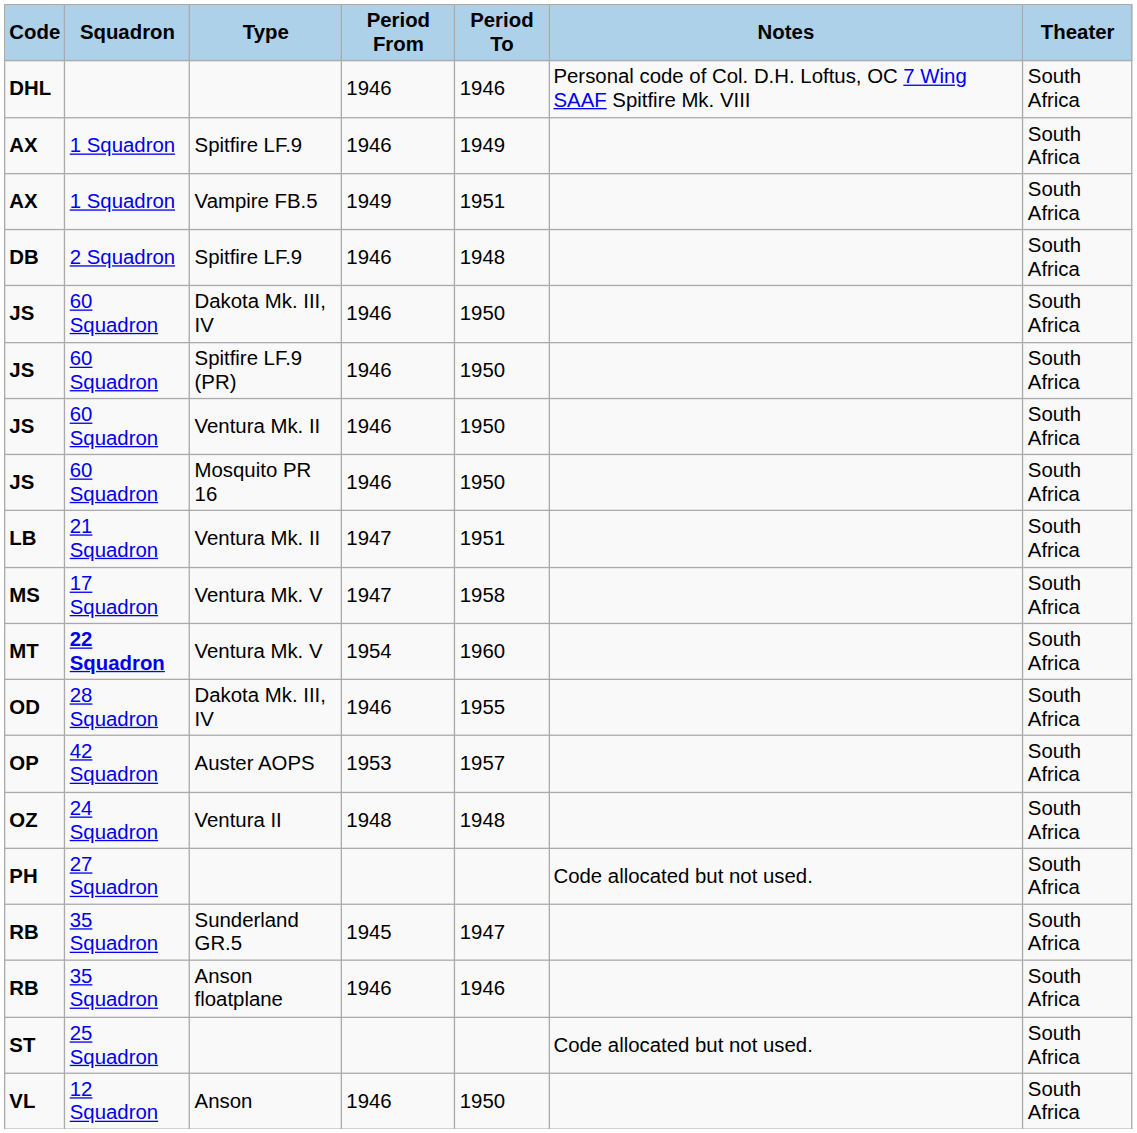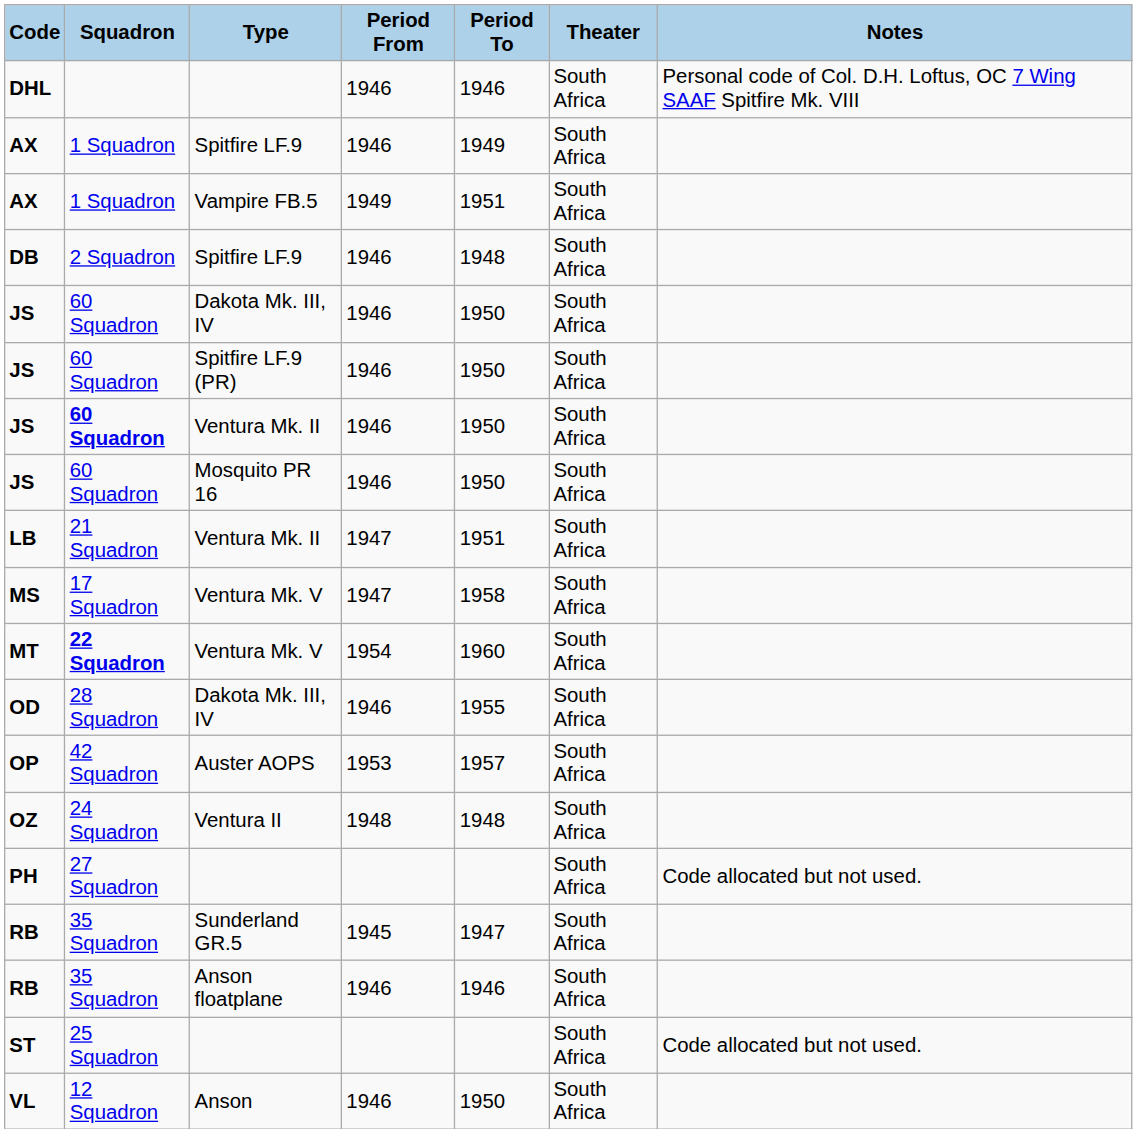 <table class="wikitable sortable" style="font-size:98%;">
 <tr>
 <th style="background-color: #ACD1E9;" "text-align: left;">Code</th>
 <th style="background-color: #ACD1E9;" "text-align: left;">Squadron</th>
 <th style="background-color: #ACD1E9;" "text-align: left;">Type</th>
 <th style="background-color: #ACD1E9;" "text-align: left;"  class="unsortable">Period From</th>
 <th style="background-color: #ACD1E9;" "text-align: left;"  class="unsortable">Period To</th>
+<th style="background-color: #ACD1E9;" "text-align: left;">Theater</th>
 <th style="background-color: #ACD1E9;" "text-align: left;" class="unsortable">Notes</th>
-<th style="background-color: #ACD1E9;" "text-align: left;">Theater</th>
 </tr>
 <tr>
 <td><strong>DHL</strong></td>
 <td></td>
 <td></td>
 <td>1946</td>
 <td>1946</td>
+<td>South Africa</td>
 <td>Personal code of Col. D.H. Loftus, OC <a href='#'>7 Wing SAAF</a> Spitfire Mk. VIII</td>
-<td>South Africa</td>
 </tr>
 <tr>
 <td><strong>AX</strong></td>
 <td><a href='#'>1 Squadron</a></td>
 <td>Spitfire LF.9</td>
 <td>1946</td>
 <td>1949</td>
+<td>South Africa</td>
 <td></td>
-<td>South Africa</td>
 </tr>
 <tr>
 <td><strong>AX</strong></td>
 <td><a href='#'>1 Squadron</a></td>
 <td>Vampire FB.5</td>
 <td>1949</td>
 <td>1951</td>
+<td>South Africa</td>
 <td></td>
-<td>South Africa</td>
 </tr>
 <tr>
 <td><strong>DB</strong></td>
 <td><a href='#'>2 Squadron</a></td>
 <td>Spitfire LF.9</td>
 <td>1946</td>
 <td>1948</td>
+<td>South Africa</td>
 <td></td>
-<td>South Africa</td>
 </tr>
 <tr>
 <td><strong>JS</strong></td>
 <td><a href='#'>60 Squadron</a></td>
 <td>Dakota Mk. III, IV</td>
 <td>1946</td>
 <td>1950</td>
+<td>South Africa</td>
 <td></td>
-<td>South Africa</td>
 </tr>
 <tr>
 <td><strong>JS</strong></td>
 <td><a href='#'>60 Squadron</a></td>
 <td>Spitfire LF.9 (PR)</td>
 <td>1946</td>
 <td>1950</td>
+<td>South Africa</td>
 <td></td>
-<td>South Africa</td>
 </tr>
 <tr>
 <td><strong>JS</strong></td>
-<td><a href='#'>60 Squadron</a></td>
+<td><strong><a href='#'>60 Squadron</a></strong></td>
 <td>Ventura Mk. II</td>
 <td>1946</td>
 <td>1950</td>
+<td>South Africa</td>
 <td></td>
-<td>South Africa</td>
 </tr>
 <tr>
 <td><strong>JS</strong></td>
 <td><a href='#'>60 Squadron</a></td>
 <td>Mosquito PR 16</td>
 <td>1946</td>
 <td>1950</td>
+<td>South Africa</td>
 <td></td>
-<td>South Africa</td>
 </tr>
 <tr>
 <td><strong>LB</strong></td>
 <td><a href='#'>21 Squadron</a></td>
 <td>Ventura Mk. II</td>
 <td>1947</td>
 <td>1951</td>
+<td>South Africa</td>
 <td></td>
-<td>South Africa</td>
 </tr>
 <tr>
 <td><strong>MS</strong></td>
 <td><a href='#'>17 Squadron</a></td>
 <td>Ventura Mk. V</td>
 <td>1947</td>
 <td>1958</td>
+<td>South Africa</td>
 <td></td>
-<td>South Africa</td>
 </tr>
 <tr>
 <td><strong>MT</strong></td>
 <td><strong><a href='#'>22 Squadron</a></strong></td>
 <td>Ventura Mk. V</td>
 <td>1954</td>
 <td>1960</td>
+<td>South Africa</td>
 <td></td>
-<td>South Africa</td>
 </tr>
 <tr>
 <td><strong>OD</strong></td>
 <td><a href='#'>28 Squadron</a></td>
 <td>Dakota Mk. III, IV</td>
 <td>1946</td>
 <td>1955</td>
+<td>South Africa</td>
 <td></td>
-<td>South Africa</td>
 </tr>
 <tr>
 <td><strong>OP</strong></td>
 <td><a href='#'>42 Squadron</a></td>
 <td>Auster AOPS</td>
 <td>1953</td>
 <td>1957</td>
+<td>South Africa</td>
 <td></td>
-<td>South Africa</td>
 </tr>
 <tr>
 <td><strong>OZ</strong></td>
 <td><a href='#'>24 Squadron</a></td>
 <td>Ventura II</td>
 <td>1948</td>
 <td>1948</td>
+<td>South Africa</td>
 <td></td>
-<td>South Africa</td>
 </tr>
 <tr>
 <td><strong>PH</strong></td>
 <td><a href='#'>27 Squadron</a></td>
 <td></td>
 <td></td>
 <td></td>
+<td>South Africa</td>
 <td>Code allocated but not used.</td>
-<td>South Africa</td>
 </tr>
 <tr>
 <td><strong>RB</strong></td>
 <td><a href='#'>35 Squadron</a></td>
 <td>Sunderland GR.5</td>
 <td>1945</td>
 <td>1947</td>
+<td>South Africa</td>
 <td></td>
-<td>South Africa</td>
 </tr>
 <tr>
 <td><strong>RB</strong></td>
 <td><a href='#'>35 Squadron</a></td>
 <td>Anson floatplane</td>
 <td>1946</td>
 <td>1946</td>
+<td>South Africa</td>
 <td></td>
-<td>South Africa</td>
 </tr>
 <tr>
 <td><strong>ST</strong></td>
 <td><a href='#'>25 Squadron</a></td>
 <td></td>
 <td></td>
 <td></td>
+<td>South Africa</td>
 <td>Code allocated but not used.</td>
-<td>South Africa</td>
 </tr>
 <tr>
 <td><strong>VL</strong></td>
 <td><a href='#'>12 Squadron</a></td>
 <td>Anson</td>
 <td>1946</td>
 <td>1950</td>
+<td>South Africa</td>
 <td></td>
-<td>South Africa</td>
 </tr>
 </table>
